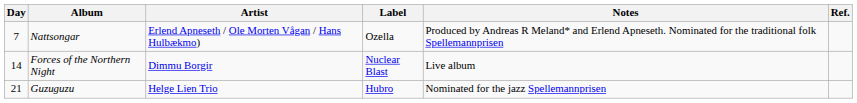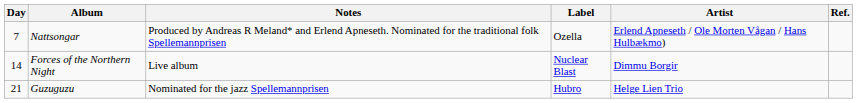 <table class="wikitable">
 <tr>
 <th>Day</th>
 <th>Album</th>
+<th>Notes</th>
+<th>Label</th>
 <th>Artist</th>
-<th>Label</th>
-<th>Notes</th>
 <th>Ref.</th>
 </tr>
 <tr>
 <td rowspan="1" style="text-align:center;">7</td>
 <td><em>Nattsongar</em></td>
+<td>Produced by Andreas R Meland* and Erlend Apneseth. Nominated for the traditional folk <a href='#'>Spellemannprisen</a></td>
+<td>Ozella</td>
 <td><a href='#'>Erlend Apneseth</a> / <a href='#'>Ole Morten Vågan</a> / <a href='#'>Hans Hulbækmo</a>)</td>
-<td>Ozella</td>
-<td>Produced by Andreas R Meland* and Erlend Apneseth. Nominated for the traditional folk <a href='#'>Spellemannprisen</a></td>
 <td style="text-align:center;"></td>
 </tr>
 <tr>
 <td rowspan="1" style="text-align:center;">14</td>
 <td><em>Forces of the Northern Night</em></td>
+<td>Live album</td>
+<td><a href='#'>Nuclear Blast</a></td>
 <td><a href='#'>Dimmu Borgir</a></td>
-<td><a href='#'>Nuclear Blast</a></td>
-<td>Live album</td>
 <td style="text-align:center;"></td>
 </tr>
 <tr>
 <td rowspan="1" style="text-align:center;">21</td>
 <td><em>Guzuguzu</em></td>
+<td>Nominated for the jazz <a href='#'>Spellemannprisen</a></td>
+<td><a href='#'>Hubro</a></td>
 <td><a href='#'>Helge Lien Trio</a></td>
-<td><a href='#'>Hubro</a></td>
-<td>Nominated for the jazz <a href='#'>Spellemannprisen</a></td>
 <td style="text-align:center;"></td>
 </tr>
 </table>
